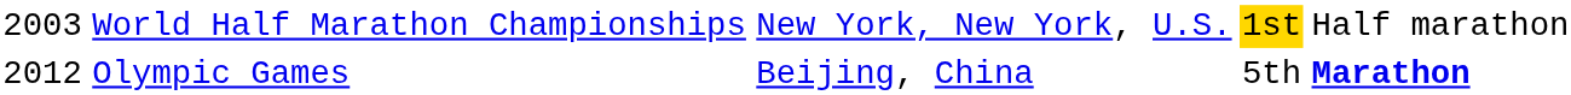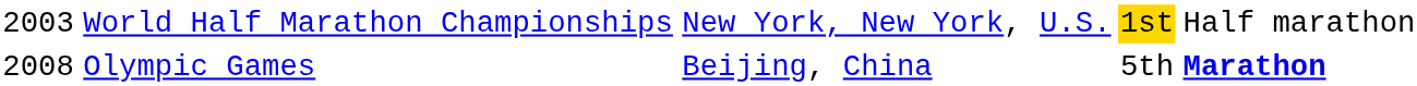 <table>
 <tr>
 <td>2003</td>
 <td><a href='#'>World Half Marathon Championships</a></td>
 <td><a href='#'>New York, New York</a>, <a href='#'>U.S.</a></td>
 <td bgcolor="gold">1st</td>
 <td>Half marathon</td>
 </tr>
 <tr>
-<td>2012</td>
+<td>2008</td>
 <td><a href='#'>Olympic Games</a></td>
 <td><a href='#'>Beijing</a>, <a href='#'>China</a></td>
 <td>5th</td>
 <td><strong><a href='#'>Marathon</a></strong></td>
 </tr>
 </table>
